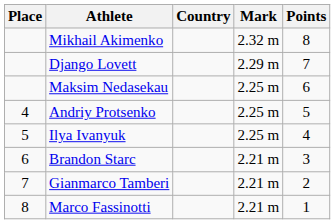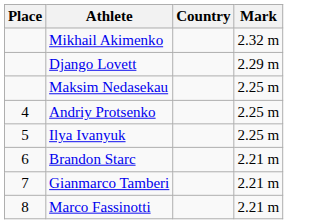 <table class="wikitable">
 <tr>
 <th>Place</th>
 <th>Athlete</th>
 <th>Country</th>
 <th>Mark</th>
-<th>Points</th>
 </tr>
 <tr>
 <td align=center></td>
 <td><a href='#'>Mikhail Akimenko</a></td>
 <td></td>
 <td>2.32 m</td>
-<td align=center>8</td>
 </tr>
 <tr>
 <td align=center></td>
 <td><a href='#'>Django Lovett</a></td>
 <td></td>
 <td>2.29 m</td>
-<td align=center>7</td>
 </tr>
 <tr>
 <td align=center></td>
 <td><a href='#'>Maksim Nedasekau</a></td>
 <td></td>
 <td>2.25 m</td>
-<td align=center>6</td>
 </tr>
 <tr>
 <td align=center>4</td>
 <td><a href='#'>Andriy Protsenko</a></td>
 <td></td>
 <td>2.25 m</td>
-<td align=center>5</td>
 </tr>
 <tr>
 <td align=center>5</td>
 <td><a href='#'>Ilya Ivanyuk</a></td>
 <td></td>
 <td>2.25 m</td>
-<td align=center>4</td>
 </tr>
 <tr>
 <td align=center>6</td>
 <td><a href='#'>Brandon Starc</a></td>
 <td></td>
 <td>2.21 m</td>
-<td align=center>3</td>
 </tr>
 <tr>
 <td align=center>7</td>
 <td><a href='#'>Gianmarco Tamberi</a></td>
 <td></td>
 <td>2.21 m</td>
-<td align=center>2</td>
 </tr>
 <tr>
 <td align=center>8</td>
 <td><a href='#'>Marco Fassinotti</a></td>
 <td></td>
 <td>2.21 m</td>
-<td align=center>1</td>
 </tr>
 </table>
